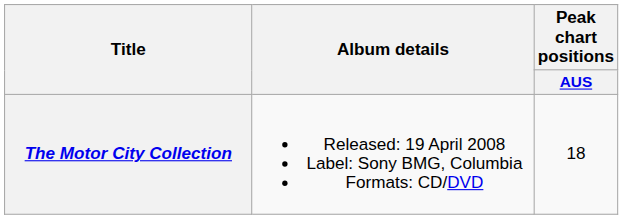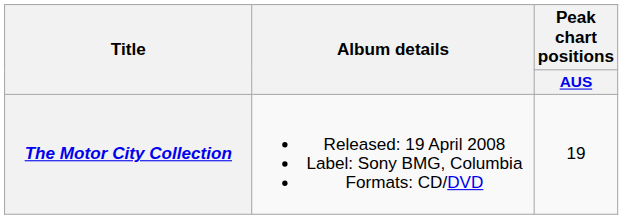 <table class="wikitable plainrowheaders" style="text-align:center;" border="1">
 <tr>
 <th scope="col" rowspan="2" style="width:14em;">Title</th>
 <th scope="col" rowspan="2" style="width:16em;">Album details</th>
 <th scope="col" colspan="1">Peak chart positions</th>
 </tr>
 <tr>
 <th scope="col" style="width:3em;font-size:90%;"><a href='#'>AUS</a><br></th>
 </tr>
 <tr>
 <th scope="row"><em><a href='#'>The Motor City Collection</a></em></th>
 <td><br><ul><li>Released: 19 April 2008</li><li>Label: Sony BMG, Columbia</li><li>Formats: CD/<a href='#'>DVD</a></li></ul></td>
-<td>18</td>
+<td>19</td>
 </tr>
 </table>
